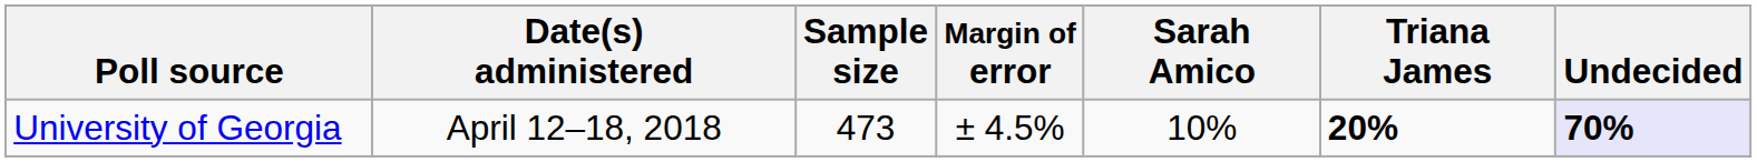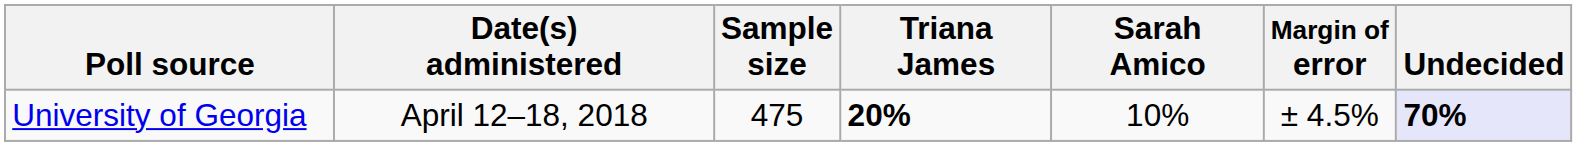 <table class="wikitable">
 <tr valign="bottom">
 <th style="width:160px;">Poll source</th>
 <th style="width:185px;">Date(s)<br>administered</th>
 <th class="small">Sample<br>size</th>
+<th style="width:100px;">Triana<br>James</th>
+<th style="width:100px;">Sarah<br>Amico</th>
 <th><small>Margin of</small><br>error</th>
-<th style="width:100px;">Sarah<br>Amico</th>
-<th style="width:100px;">Triana<br>James</th>
 <th>Undecided</th>
 </tr>
 <tr>
 <td><a href='#'>University of Georgia</a></td>
 <td align="center">April 12–18, 2018</td>
-<td align="center">473</td>
+<td align="center">475</td>
+<td><strong>20%</strong></td>
+<td align="center">10%</td>
 <td align="center">± 4.5%</td>
-<td align="center">10%</td>
-<td><strong>20%</strong></td>
 <td style="background: lavender;"><strong>70%</strong></td>
 </tr>
 </table>
